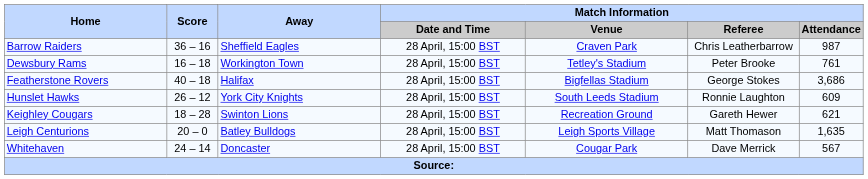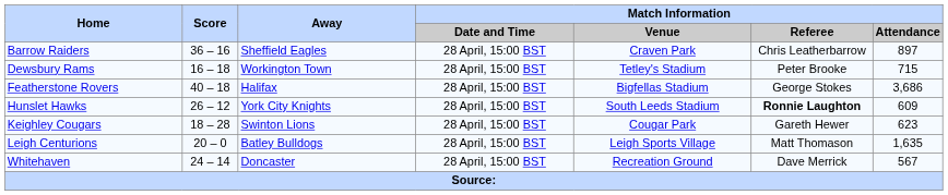 <table border="1" cellpadding="3" cellspacing="0" style="border-collapse:collapse; text-align:center; width:100%;">
 <tr style="background:#c1d8ff;">
 <th rowspan="2" style="width:19%;">Home</th>
 <th rowspan="2" style="width:6%;">Score</th>
 <th rowspan="2" style="width:19%;">Away</th>
 <th colspan=6>Match Information</th>
 </tr>
 <tr style="background:#ccc;">
 <th width=17%>Date and Time</th>
 <th width=19%>Venue</th>
 <th width=13%>Referee</th>
 <th width=7%>Attendance</th>
 </tr>
 <tr style="background:#f5faff;">
 <td align=left> <a href='#'>Barrow Raiders</a></td>
 <td>36 – 16</td>
 <td align=left> <a href='#'>Sheffield Eagles</a></td>
 <td>28 April, 15:00 <a href='#'>BST</a></td>
 <td><a href='#'>Craven Park</a></td>
 <td>Chris Leatherbarrow</td>
-<td>987</td>
+<td>897</td>
 </tr>
 <tr style="background:#f5faff;">
 <td align=left> <a href='#'>Dewsbury Rams</a></td>
 <td>16 – 18</td>
 <td align=left> <a href='#'>Workington Town</a></td>
 <td>28 April, 15:00 <a href='#'>BST</a></td>
 <td><a href='#'>Tetley's Stadium</a></td>
 <td>Peter Brooke</td>
-<td>761</td>
+<td>715</td>
 </tr>
 <tr style="background:#f5faff;">
 <td align=left> <a href='#'>Featherstone Rovers</a></td>
 <td>40 – 18</td>
 <td align=left> <a href='#'>Halifax</a></td>
 <td>28 April, 15:00 <a href='#'>BST</a></td>
 <td><a href='#'>Bigfellas Stadium</a></td>
 <td>George Stokes</td>
 <td>3,686</td>
 </tr>
 <tr style="background:#f5faff;">
 <td align=left> <a href='#'>Hunslet Hawks</a></td>
 <td>26 – 12</td>
 <td align=left> <a href='#'>York City Knights</a></td>
 <td>28 April, 15:00 <a href='#'>BST</a></td>
 <td><a href='#'>South Leeds Stadium</a></td>
-<td>Ronnie Laughton</td>
+<td><strong>Ronnie Laughton</strong></td>
 <td>609</td>
 </tr>
 <tr style="background:#f5faff;">
 <td align=left> <a href='#'>Keighley Cougars</a></td>
 <td>18 – 28</td>
 <td align=left> <a href='#'>Swinton Lions</a></td>
 <td>28 April, 15:00 <a href='#'>BST</a></td>
-<td><a href='#'>Recreation Ground</a></td>
+<td><a href='#'>Cougar Park</a></td>
 <td>Gareth Hewer</td>
-<td>621</td>
+<td>623</td>
 </tr>
 <tr style="background:#f5faff;">
 <td align=left> <a href='#'>Leigh Centurions</a></td>
 <td>20 – 0</td>
 <td align=left> <a href='#'>Batley Bulldogs</a></td>
 <td>28 April, 15:00 <a href='#'>BST</a></td>
 <td><a href='#'>Leigh Sports Village</a></td>
 <td>Matt Thomason</td>
 <td>1,635</td>
 </tr>
 <tr style="background:#f5faff;">
 <td align=left> <a href='#'>Whitehaven</a></td>
 <td>24 – 14</td>
 <td align=left> <a href='#'>Doncaster</a></td>
 <td>28 April, 15:00 <a href='#'>BST</a></td>
-<td><a href='#'>Cougar Park</a></td>
+<td><a href='#'>Recreation Ground</a></td>
 <td>Dave Merrick</td>
 <td>567</td>
 </tr>
 <tr style="background:#c1d8ff;">
 <th colspan=12>Source:</th>
 </tr>
 </table>
